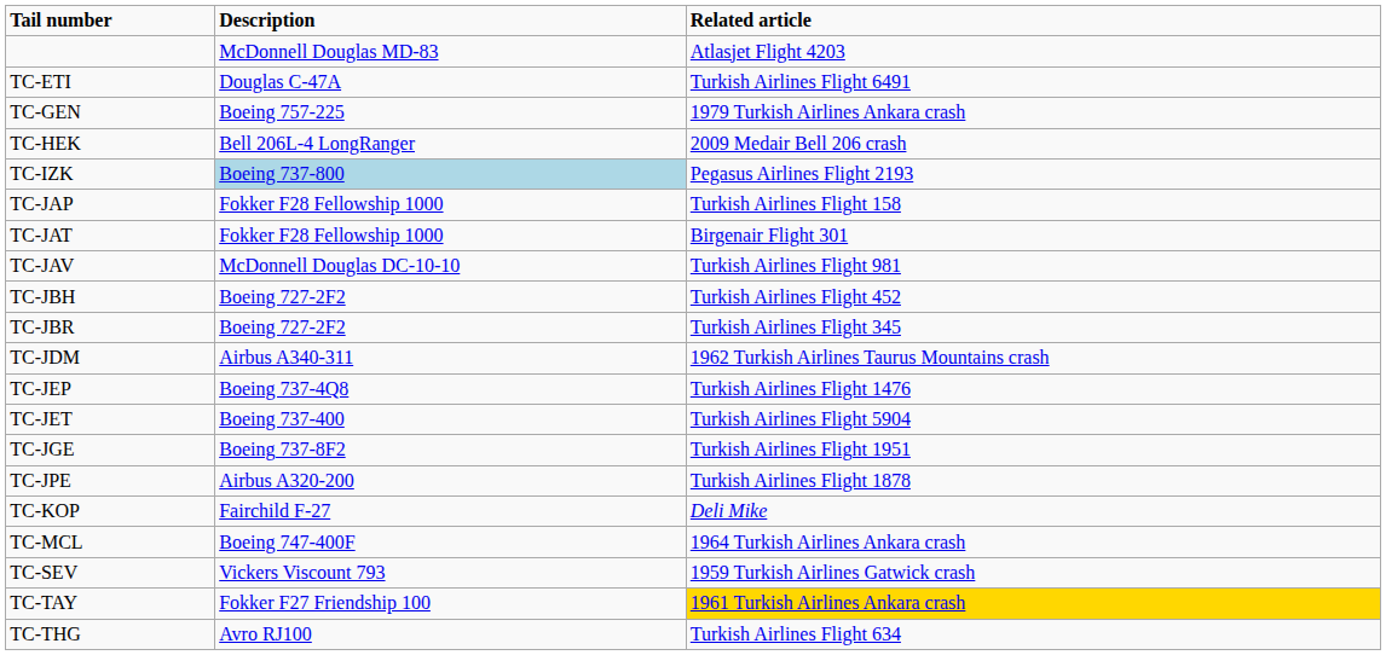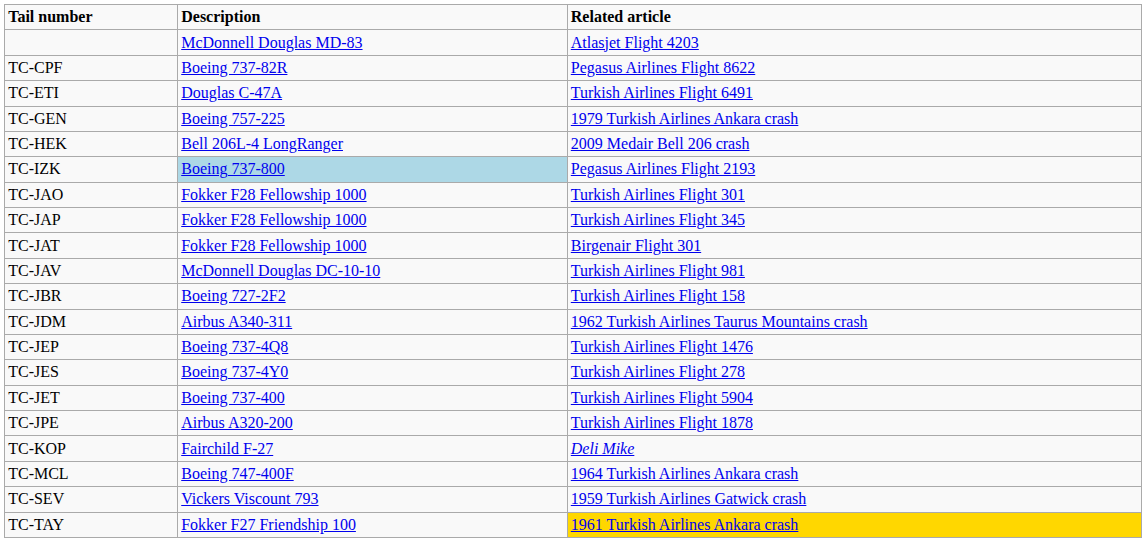 <table class="wikitable" width="90%">
 <tr>
 <td><strong>Tail number</strong></td>
 <td><strong>Description</strong></td>
 <td><strong>Related article</strong></td>
 </tr>
 <tr>
 <td></td>
 <td><a href='#'>McDonnell Douglas MD-83</a></td>
 <td><a href='#'>Atlasjet Flight 4203</a></td>
+</tr>
+<tr>
+<td>TC-CPF</td>
+<td><a href='#'>Boeing 737-82R</a></td>
+<td><a href='#'>Pegasus Airlines Flight 8622</a></td>
 </tr>
 <tr>
 <td>TC-ETI</td>
 <td><a href='#'>Douglas C-47A</a></td>
 <td><a href='#'>Turkish Airlines Flight 6491</a></td>
 </tr>
 <tr>
 <td>TC-GEN</td>
 <td><a href='#'>Boeing 757-225</a></td>
 <td><a href='#'>1979 Turkish Airlines Ankara crash</a></td>
 </tr>
 <tr>
 <td>TC-HEK</td>
 <td><a href='#'>Bell 206L-4 LongRanger</a></td>
 <td><a href='#'>2009 Medair Bell 206 crash</a></td>
 </tr>
 <tr>
 <td>TC-IZK</td>
 <td style="background: lightblue;"><a href='#'>Boeing 737-800</a></td>
 <td><a href='#'>Pegasus Airlines Flight 2193</a></td>
 </tr>
 <tr>
+<td>TC-JAO</td>
+<td><a href='#'>Fokker F28 Fellowship 1000</a></td>
+<td><a href='#'>Turkish Airlines Flight 301</a></td>
+</tr>
+<tr>
 <td>TC-JAP</td>
 <td><a href='#'>Fokker F28 Fellowship 1000</a></td>
-<td><a href='#'>Turkish Airlines Flight 158</a></td>
+<td><a href='#'>Turkish Airlines Flight 345</a></td>
 </tr>
 <tr>
 <td>TC-JAT</td>
 <td><a href='#'>Fokker F28 Fellowship 1000</a></td>
 <td><a href='#'>Birgenair Flight 301</a></td>
 </tr>
 <tr>
 <td>TC-JAV</td>
 <td><a href='#'>McDonnell Douglas DC-10-10</a></td>
 <td><a href='#'>Turkish Airlines Flight 981</a></td>
 </tr>
 <tr>
-<td>TC-JBH</td>
-<td><a href='#'>Boeing 727-2F2</a></td>
-<td><a href='#'>Turkish Airlines Flight 452</a></td>
-</tr>
-<tr>
 <td>TC-JBR</td>
 <td><a href='#'>Boeing 727-2F2</a></td>
-<td><a href='#'>Turkish Airlines Flight 345</a></td>
+<td><a href='#'>Turkish Airlines Flight 158</a></td>
 </tr>
 <tr>
 <td>TC-JDM</td>
 <td><a href='#'>Airbus A340-311</a></td>
 <td><a href='#'>1962 Turkish Airlines Taurus Mountains crash</a></td>
 </tr>
 <tr>
 <td>TC-JEP</td>
 <td><a href='#'>Boeing 737-4Q8</a></td>
 <td><a href='#'>Turkish Airlines Flight 1476</a></td>
 </tr>
 <tr>
+<td>TC-JES</td>
+<td><a href='#'>Boeing 737-4Y0</a></td>
+<td><a href='#'>Turkish Airlines Flight 278</a></td>
+</tr>
+<tr>
 <td>TC-JET</td>
 <td><a href='#'>Boeing 737-400</a></td>
 <td><a href='#'>Turkish Airlines Flight 5904</a></td>
-</tr>
-<tr>
-<td>TC-JGE</td>
-<td><a href='#'>Boeing 737-8F2</a></td>
-<td><a href='#'>Turkish Airlines Flight 1951</a></td>
 </tr>
 <tr>
 <td>TC-JPE</td>
 <td><a href='#'>Airbus A320-200</a></td>
 <td><a href='#'>Turkish Airlines Flight 1878</a></td>
 </tr>
 <tr>
 <td>TC-KOP</td>
 <td><a href='#'>Fairchild F-27</a></td>
 <td><em><a href='#'>Deli Mike</a></em></td>
 </tr>
 <tr>
 <td>TC-MCL</td>
 <td><a href='#'>Boeing 747-400F</a></td>
 <td><a href='#'>1964 Turkish Airlines Ankara crash</a></td>
 </tr>
 <tr>
 <td>TC-SEV</td>
 <td><a href='#'>Vickers Viscount 793</a></td>
 <td><a href='#'>1959 Turkish Airlines Gatwick crash</a></td>
 </tr>
 <tr>
 <td>TC-TAY</td>
 <td><a href='#'>Fokker F27 Friendship 100</a></td>
 <td style="background: gold;"><a href='#'>1961 Turkish Airlines Ankara crash</a></td>
 </tr>
-<tr>
-<td>TC-THG</td>
-<td><a href='#'>Avro RJ100</a></td>
-<td><a href='#'>Turkish Airlines Flight 634</a></td>
-</tr>
 </table>
